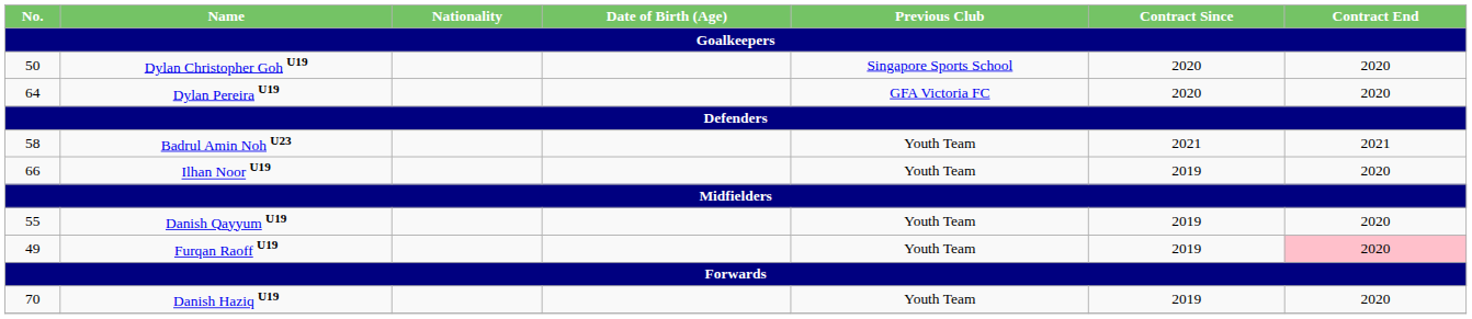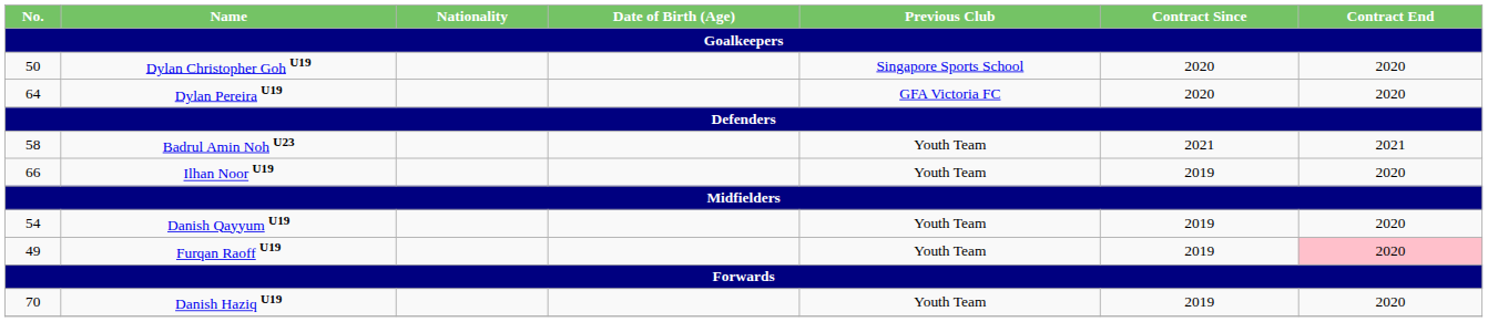 <table class="wikitable" style="text-align:center; font-size:100%; width:80%;">
 <tr>
 <th style="background:#74C365; color:white; text-align:center;">No.</th>
 <th style="background:#74C365; color:white; text-align:center;">Name</th>
 <th style="background:#74C365; color:white; text-align:center;">Nationality</th>
 <th style="background:#74C365; color:white; text-align:center;">Date of Birth (Age)</th>
 <th style="background:#74C365; color:white; text-align:center;">Previous Club</th>
 <th style="background:#74C365; color:white; text-align:center;">Contract Since</th>
 <th style="background:#74C365; color:white; text-align:center;">Contract End</th>
 </tr>
 <tr>
 <th colspan="8" style="background:navy; color:white; text-align:center;">Goalkeepers</th>
 </tr>
 <tr>
 <td>50</td>
 <td><a href='#'>Dylan Christopher Goh</a> <sup><strong>U19</strong></sup></td>
 <td></td>
 <td></td>
 <td> <a href='#'>Singapore Sports School</a></td>
 <td>2020</td>
 <td>2020</td>
 </tr>
 <tr>
 <td>64</td>
 <td><a href='#'>Dylan Pereira</a> <sup><strong>U19</strong></sup></td>
 <td></td>
 <td></td>
 <td> <a href='#'>GFA Victoria FC</a></td>
 <td>2020</td>
 <td>2020</td>
 </tr>
 <tr>
 <th colspan="8" style="background:navy; color:white; text-align:center;">Defenders</th>
 </tr>
 <tr>
 <td>58</td>
 <td><a href='#'>Badrul Amin Noh</a> <sup><strong>U23</strong></sup></td>
 <td></td>
 <td></td>
 <td>Youth Team</td>
 <td>2021</td>
 <td>2021</td>
 </tr>
 <tr>
 <td>66</td>
 <td><a href='#'>Ilhan Noor</a> <sup><strong>U19</strong></sup></td>
 <td></td>
 <td></td>
 <td>Youth Team</td>
 <td>2019</td>
 <td>2020</td>
 </tr>
 <tr>
 <th colspan="8" style="background:navy; color:white; text-align:center;">Midfielders</th>
 </tr>
 <tr>
-<td>55</td>
+<td>54</td>
 <td><a href='#'>Danish Qayyum</a> <sup><strong>U19</strong></sup></td>
 <td></td>
 <td></td>
 <td>Youth Team</td>
 <td>2019</td>
 <td>2020</td>
 </tr>
 <tr>
 <td>49</td>
 <td><a href='#'>Furqan Raoff</a> <sup><strong>U19</strong></sup></td>
 <td></td>
 <td></td>
 <td>Youth Team</td>
 <td>2019</td>
 <td style="background: pink;">2020</td>
 </tr>
 <tr>
 <th colspan="8" style="background:navy; color:white; text-align:center;">Forwards</th>
 </tr>
 <tr>
 <td>70</td>
 <td><a href='#'>Danish Haziq</a> <sup><strong>U19</strong></sup></td>
 <td></td>
 <td></td>
 <td>Youth Team</td>
 <td>2019</td>
 <td>2020</td>
 </tr>
 <tr>
 </tr>
 </table>
